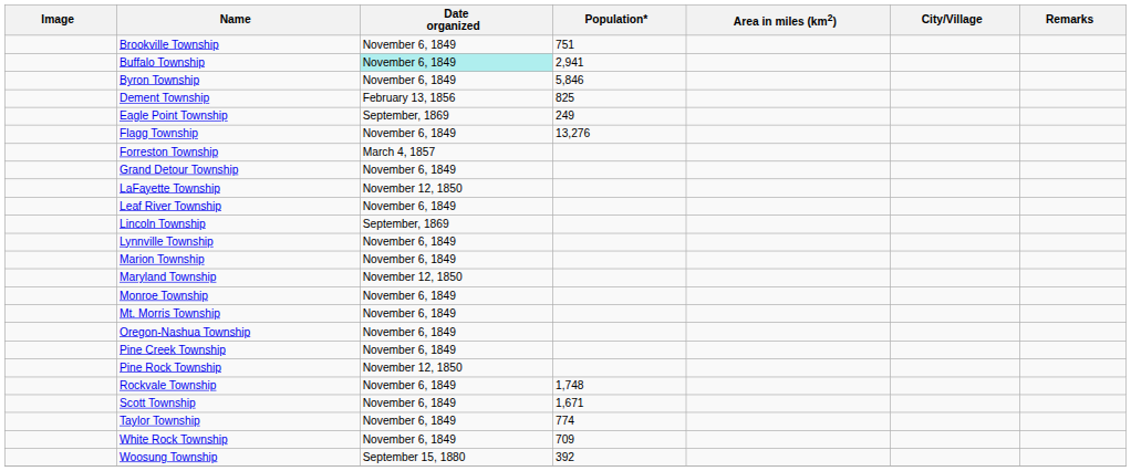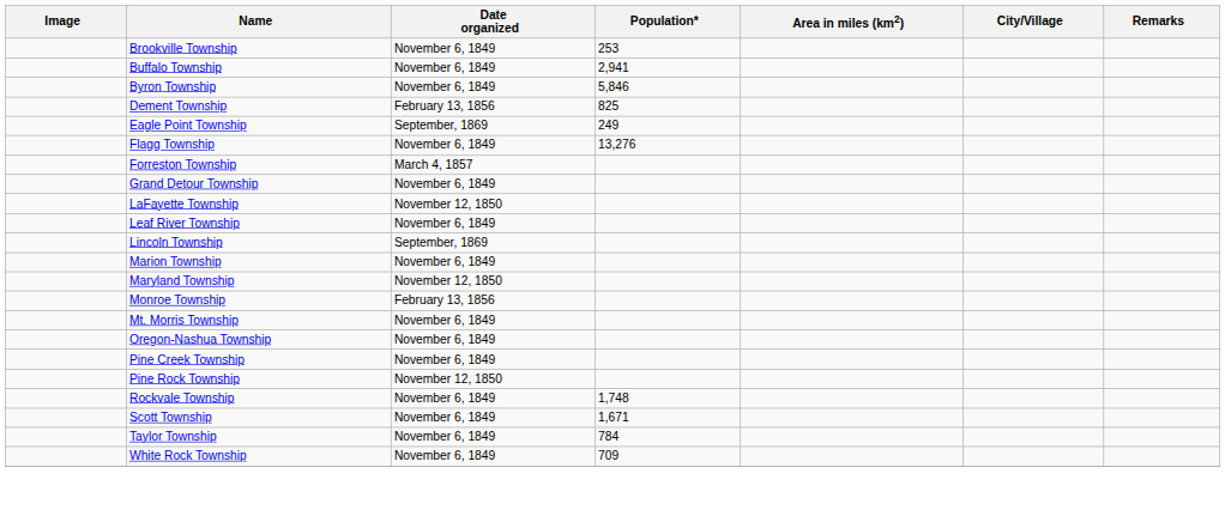 <table class="wikitable sortable" style="width:100%">
 <tr>
 <th width=10%><strong>Image</strong>  </th>
 <th width="*"><strong>Name</strong>  </th>
 <th width="*"><strong>Date<br>organized</strong>  </th>
 <th width="*"><strong>Population</strong>*  </th>
 <th width="*"><strong>Area</strong> in miles (km<sup>2</sup>)  </th>
 <th width="*"><strong>City/Village</strong>  </th>
 <th width="*"><strong>Remarks</strong>  </th>
 </tr>
 <tr ->
 <td></td>
 <td><a href='#'>Brookville Township</a></td>
 <td>November 6, 1849</td>
-<td>751</td>
+<td>253</td>
 <td></td>
 <td></td>
 <td></td>
 </tr>
 <tr ->
 <td></td>
 <td><a href='#'>Buffalo Township</a></td>
-<td style="background: paleturquoise;">November 6, 1849</td>
+<td>November 6, 1849</td>
 <td>2,941</td>
 <td></td>
 <td></td>
 <td></td>
 </tr>
 <tr ->
 <td></td>
 <td><a href='#'>Byron Township</a></td>
 <td>November 6, 1849</td>
 <td>5,846</td>
 <td></td>
 <td></td>
 <td></td>
 </tr>
 <tr ->
 <td></td>
 <td><a href='#'>Dement Township</a></td>
 <td>February 13, 1856</td>
 <td>825</td>
 <td></td>
 <td></td>
 <td></td>
 </tr>
 <tr ->
 <td></td>
 <td><a href='#'>Eagle Point Township</a></td>
 <td>September, 1869</td>
 <td>249</td>
 <td></td>
 <td></td>
 <td></td>
 </tr>
 <tr ->
 <td></td>
 <td><a href='#'>Flagg Township</a></td>
 <td>November 6, 1849</td>
 <td>13,276</td>
 <td></td>
 <td></td>
 <td></td>
 </tr>
 <tr ->
 <td></td>
 <td><a href='#'>Forreston Township</a></td>
 <td>March 4, 1857</td>
 <td></td>
 <td></td>
 <td></td>
 <td></td>
 </tr>
 <tr ->
 <td></td>
 <td><a href='#'>Grand Detour Township</a></td>
 <td>November 6, 1849</td>
 <td></td>
 <td></td>
 <td></td>
 <td></td>
 </tr>
 <tr ->
 <td></td>
 <td><a href='#'>LaFayette Township</a></td>
 <td>November 12, 1850</td>
 <td></td>
 <td></td>
 <td></td>
 <td></td>
 </tr>
 <tr ->
 <td></td>
 <td><a href='#'>Leaf River Township</a></td>
 <td>November 6, 1849</td>
 <td></td>
 <td></td>
 <td></td>
 <td></td>
 </tr>
 <tr ->
 <td></td>
 <td><a href='#'>Lincoln Township</a></td>
 <td>September, 1869</td>
 <td></td>
 <td></td>
 <td></td>
 <td></td>
 </tr>
 <tr ->
 <td></td>
-<td><a href='#'>Lynnville Township</a></td>
-<td>November 6, 1849</td>
-<td></td>
-<td></td>
-<td></td>
-<td></td>
-</tr>
-<tr ->
-<td></td>
 <td><a href='#'>Marion Township</a></td>
 <td>November 6, 1849</td>
 <td></td>
 <td></td>
 <td></td>
 <td></td>
 </tr>
 <tr ->
 <td></td>
 <td><a href='#'>Maryland Township</a></td>
 <td>November 12, 1850</td>
 <td></td>
 <td></td>
 <td></td>
 <td></td>
 </tr>
 <tr ->
 <td></td>
 <td><a href='#'>Monroe Township</a></td>
-<td>November 6, 1849</td>
+<td>February 13, 1856</td>
 <td></td>
 <td></td>
 <td></td>
 <td></td>
 </tr>
 <tr ->
 <td></td>
 <td><a href='#'>Mt. Morris Township</a></td>
 <td>November 6, 1849</td>
 <td></td>
 <td></td>
 <td></td>
 <td></td>
 </tr>
 <tr ->
 <td></td>
 <td><a href='#'>Oregon-Nashua Township</a></td>
 <td>November 6, 1849</td>
 <td></td>
 <td></td>
 <td></td>
 <td></td>
 </tr>
 <tr ->
 <td></td>
 <td><a href='#'>Pine Creek Township</a></td>
 <td>November 6, 1849</td>
 <td></td>
 <td></td>
 <td></td>
 <td></td>
 </tr>
 <tr ->
 <td></td>
 <td><a href='#'>Pine Rock Township</a></td>
 <td>November 12, 1850</td>
 <td></td>
 <td></td>
 <td></td>
 <td></td>
 </tr>
 <tr ->
 <td></td>
 <td><a href='#'>Rockvale Township</a></td>
 <td>November 6, 1849</td>
 <td>1,748</td>
 <td></td>
 <td></td>
 <td></td>
 </tr>
 <tr ->
 <td></td>
 <td><a href='#'>Scott Township</a></td>
 <td>November 6, 1849</td>
 <td>1,671</td>
 <td></td>
 <td></td>
 <td></td>
 </tr>
 <tr ->
 <td></td>
 <td><a href='#'>Taylor Township</a></td>
 <td>November 6, 1849</td>
-<td>774</td>
+<td>784</td>
 <td></td>
 <td></td>
 <td></td>
 </tr>
 <tr ->
 <td></td>
 <td><a href='#'>White Rock Township</a></td>
 <td>November 6, 1849</td>
 <td>709</td>
 <td></td>
 <td></td>
 <td></td>
 </tr>
 <tr ->
-<td></td>
-<td><a href='#'>Woosung Township</a></td>
-<td>September 15, 1880</td>
-<td>392</td>
-<td></td>
-<td></td>
-<td></td>
-</tr>
-<tr ->
 </tr>
 </table>
